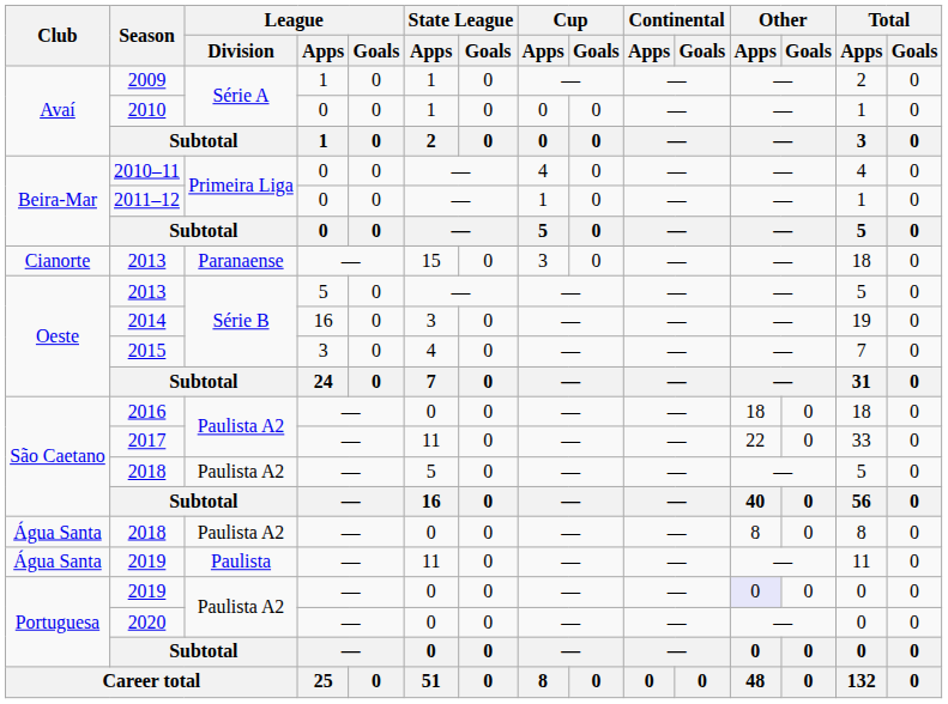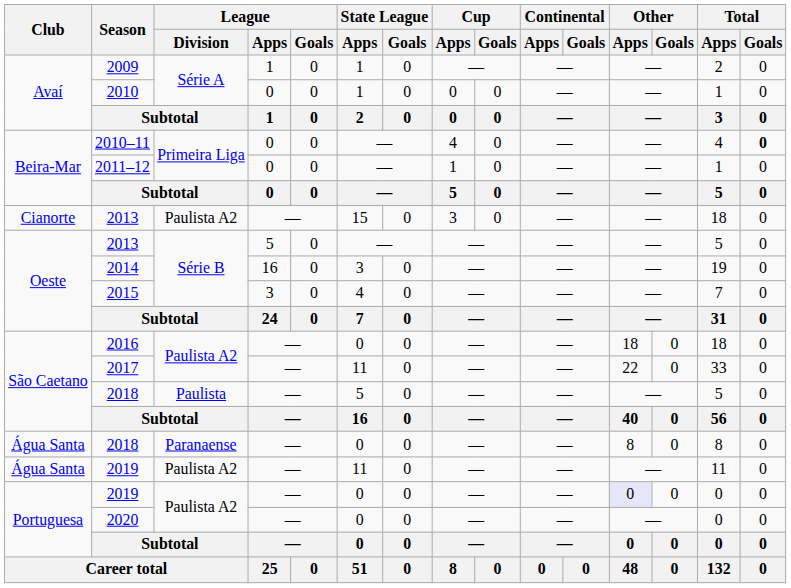 <table class="wikitable" style="text-align: center;">
 <tr>
 <th rowspan="2">Club</th>
 <th rowspan="2">Season</th>
 <th colspan="3">League</th>
 <th colspan="2">State League</th>
 <th colspan="2">Cup</th>
 <th colspan="2">Continental</th>
 <th colspan="2">Other</th>
 <th colspan="2">Total</th>
 </tr>
 <tr>
 <th>Division</th>
 <th>Apps</th>
 <th>Goals</th>
 <th>Apps</th>
 <th>Goals</th>
 <th>Apps</th>
 <th>Goals</th>
 <th>Apps</th>
 <th>Goals</th>
 <th>Apps</th>
 <th>Goals</th>
 <th>Apps</th>
 <th>Goals</th>
 </tr>
 <tr>
 <td rowspan=3 align="center"><a href='#'>Avaí</a></td>
 <td><a href='#'>2009</a></td>
 <td rowspan=2><a href='#'>Série A</a></td>
 <td>1</td>
 <td>0</td>
 <td>1</td>
 <td>0</td>
 <td colspan="2">—</td>
 <td colspan="2">—</td>
 <td colspan="2">—</td>
 <td>2</td>
 <td>0</td>
 </tr>
 <tr>
 <td><a href='#'>2010</a></td>
 <td>0</td>
 <td>0</td>
 <td>1</td>
 <td>0</td>
 <td>0</td>
 <td>0</td>
 <td colspan="2">—</td>
 <td colspan="2">—</td>
 <td>1</td>
 <td>0</td>
 </tr>
 <tr>
 <th colspan="2">Subtotal</th>
 <th>1</th>
 <th>0</th>
 <th>2</th>
 <th>0</th>
 <th>0</th>
 <th>0</th>
 <th colspan="2">—</th>
 <th colspan="2">—</th>
 <th>3</th>
 <th>0</th>
 </tr>
 <tr>
 <td rowspan=3 align="center"><a href='#'>Beira-Mar</a></td>
 <td><a href='#'>2010–11</a></td>
 <td rowspan=2><a href='#'>Primeira Liga</a></td>
 <td>0</td>
 <td>0</td>
 <td colspan="2">—</td>
 <td>4</td>
 <td>0</td>
 <td colspan="2">—</td>
 <td colspan="2">—</td>
 <td>4</td>
-<td>0</td>
+<td><strong>0</strong></td>
 </tr>
 <tr>
 <td><a href='#'>2011–12</a></td>
 <td>0</td>
 <td>0</td>
 <td colspan="2">—</td>
 <td>1</td>
 <td>0</td>
 <td colspan="2">—</td>
 <td colspan="2">—</td>
 <td>1</td>
 <td>0</td>
 </tr>
 <tr>
 <th colspan="2">Subtotal</th>
 <th>0</th>
 <th>0</th>
 <th colspan="2">—</th>
 <th>5</th>
 <th>0</th>
 <th colspan="2">—</th>
 <th colspan="2">—</th>
 <th>5</th>
 <th>0</th>
 </tr>
 <tr>
 <td align="center"><a href='#'>Cianorte</a></td>
 <td><a href='#'>2013</a></td>
-<td><a href='#'>Paranaense</a></td>
+<td>Paulista A2</td>
 <td colspan="2">—</td>
 <td>15</td>
 <td>0</td>
 <td>3</td>
 <td>0</td>
 <td colspan="2">—</td>
 <td colspan="2">—</td>
 <td>18</td>
 <td>0</td>
 </tr>
 <tr>
 <td rowspan=4 align="center"><a href='#'>Oeste</a></td>
 <td><a href='#'>2013</a></td>
 <td rowspan=3><a href='#'>Série B</a></td>
 <td>5</td>
 <td>0</td>
 <td colspan="2">—</td>
 <td colspan="2">—</td>
 <td colspan="2">—</td>
 <td colspan="2">—</td>
 <td>5</td>
 <td>0</td>
 </tr>
 <tr>
 <td><a href='#'>2014</a></td>
 <td>16</td>
 <td>0</td>
 <td>3</td>
 <td>0</td>
 <td colspan="2">—</td>
 <td colspan="2">—</td>
 <td colspan="2">—</td>
 <td>19</td>
 <td>0</td>
 </tr>
 <tr>
 <td><a href='#'>2015</a></td>
 <td>3</td>
 <td>0</td>
 <td>4</td>
 <td>0</td>
 <td colspan="2">—</td>
 <td colspan="2">—</td>
 <td colspan="2">—</td>
 <td>7</td>
 <td>0</td>
 </tr>
 <tr>
 <th colspan="2">Subtotal</th>
 <th>24</th>
 <th>0</th>
 <th>7</th>
 <th>0</th>
 <th colspan="2">—</th>
 <th colspan="2">—</th>
 <th colspan="2">—</th>
 <th>31</th>
 <th>0</th>
 </tr>
 <tr>
 <td rowspan=4 align="center"><a href='#'>São Caetano</a></td>
 <td><a href='#'>2016</a></td>
 <td rowspan=2><a href='#'>Paulista A2</a></td>
 <td colspan="2">—</td>
 <td>0</td>
 <td>0</td>
 <td colspan="2">—</td>
 <td colspan="2">—</td>
 <td>18</td>
 <td>0</td>
 <td>18</td>
 <td>0</td>
 </tr>
 <tr>
 <td><a href='#'>2017</a></td>
 <td colspan="2">—</td>
 <td>11</td>
 <td>0</td>
 <td colspan="2">—</td>
 <td colspan="2">—</td>
 <td>22</td>
 <td>0</td>
 <td>33</td>
 <td>0</td>
 </tr>
 <tr>
 <td><a href='#'>2018</a></td>
-<td>Paulista A2</td>
+<td><a href='#'>Paulista</a></td>
 <td colspan="2">—</td>
 <td>5</td>
 <td>0</td>
 <td colspan="2">—</td>
 <td colspan="2">—</td>
 <td colspan="2">—</td>
 <td>5</td>
 <td>0</td>
 </tr>
 <tr>
 <th colspan="2">Subtotal</th>
 <th colspan="2">—</th>
 <th>16</th>
 <th>0</th>
 <th colspan="2">—</th>
 <th colspan="2">—</th>
 <th>40</th>
 <th>0</th>
 <th>56</th>
 <th>0</th>
 </tr>
 <tr>
 <td align="center"><a href='#'>Água Santa</a></td>
 <td><a href='#'>2018</a></td>
-<td>Paulista A2</td>
+<td><a href='#'>Paranaense</a></td>
 <td colspan="2">—</td>
 <td>0</td>
 <td>0</td>
 <td colspan="2">—</td>
 <td colspan="2">—</td>
 <td>8</td>
 <td>0</td>
 <td>8</td>
 <td>0</td>
 </tr>
 <tr>
 <td align="center"><a href='#'>Água Santa</a></td>
 <td><a href='#'>2019</a></td>
-<td><a href='#'>Paulista</a></td>
+<td>Paulista A2</td>
 <td colspan="2">—</td>
 <td>11</td>
 <td>0</td>
 <td colspan="2">—</td>
 <td colspan="2">—</td>
 <td colspan="2">—</td>
 <td>11</td>
 <td>0</td>
 </tr>
 <tr>
 <td rowspan=3 align="center"><a href='#'>Portuguesa</a></td>
 <td><a href='#'>2019</a></td>
 <td rowspan=2>Paulista A2</td>
 <td colspan="2">—</td>
 <td>0</td>
 <td>0</td>
 <td colspan="2">—</td>
 <td colspan="2">—</td>
 <td style="background: lavender;">0</td>
 <td>0</td>
 <td>0</td>
 <td>0</td>
 </tr>
 <tr>
 <td><a href='#'>2020</a></td>
 <td colspan="2">—</td>
 <td>0</td>
 <td>0</td>
 <td colspan="2">—</td>
 <td colspan="2">—</td>
 <td colspan="2">—</td>
 <td>0</td>
 <td>0</td>
 </tr>
 <tr>
 <th colspan="2">Subtotal</th>
 <th colspan="2">—</th>
 <th>0</th>
 <th>0</th>
 <th colspan="2">—</th>
 <th colspan="2">—</th>
 <th>0</th>
 <th>0</th>
 <th>0</th>
 <th>0</th>
 </tr>
 <tr>
 <th colspan="3"><strong>Career total</strong></th>
 <th>25</th>
 <th>0</th>
 <th>51</th>
 <th>0</th>
 <th>8</th>
 <th>0</th>
 <th>0</th>
 <th>0</th>
 <th>48</th>
 <th>0</th>
 <th>132</th>
 <th>0</th>
 </tr>
 </table>
